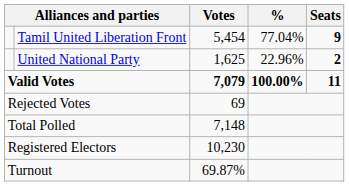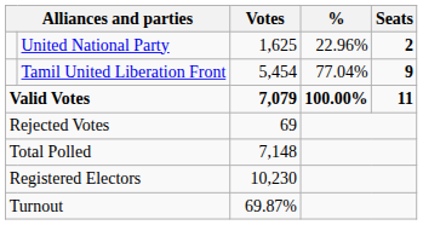 <table class="wikitable" border="1" style="text-align:right;">
 <tr>
 <th valign=bottom align=left colspan=2>Alliances and parties</th>
 <th valign=bottom align=center width="60">Votes</th>
 <th valign=bottom align=center width="50">%</th>
 <th valign=bottom align=center>Seats</th>
 </tr>
 <tr>
 <td bgcolor=> </td>
+<td align=left><a href='#'>United National Party</a></td>
+<td>1,625</td>
+<td>22.96%</td>
+<td><strong>2</strong></td>
+</tr>
+<tr>
+<td bgcolor=> </td>
 <td align=left><a href='#'>Tamil United Liberation Front</a></td>
 <td>5,454</td>
 <td>77.04%</td>
 <td><strong>9</strong></td>
-</tr>
-<tr>
-<td bgcolor=> </td>
-<td align=left><a href='#'>United National Party</a></td>
-<td>1,625</td>
-<td>22.96%</td>
-<td><strong>2</strong></td>
 </tr>
 <tr>
 <td colspan=2 align=left><strong>Valid Votes</strong></td>
 <td><strong>7,079</strong></td>
 <td><strong>100.00%</strong></td>
 <td><strong>11</strong></td>
 </tr>
 <tr>
 <td colspan=2 align=left>Rejected Votes</td>
 <td>69</td>
 <td colspan=2></td>
 </tr>
 <tr>
 <td colspan=2 align=left>Total Polled</td>
 <td>7,148</td>
 <td colspan=2></td>
 </tr>
 <tr>
 <td colspan=2 align=left>Registered Electors</td>
 <td>10,230</td>
 <td colspan=2></td>
 </tr>
 <tr>
 <td colspan=2 align=left>Turnout</td>
 <td>69.87%</td>
 <td colspan=2></td>
 </tr>
 </table>
